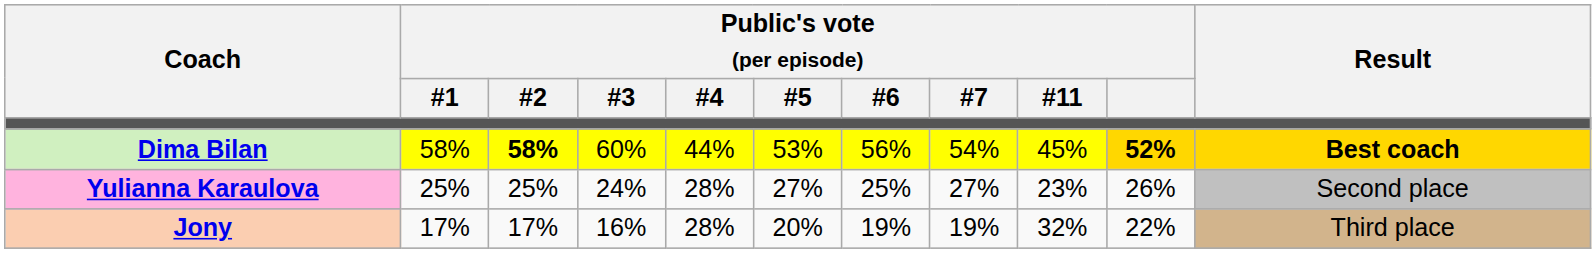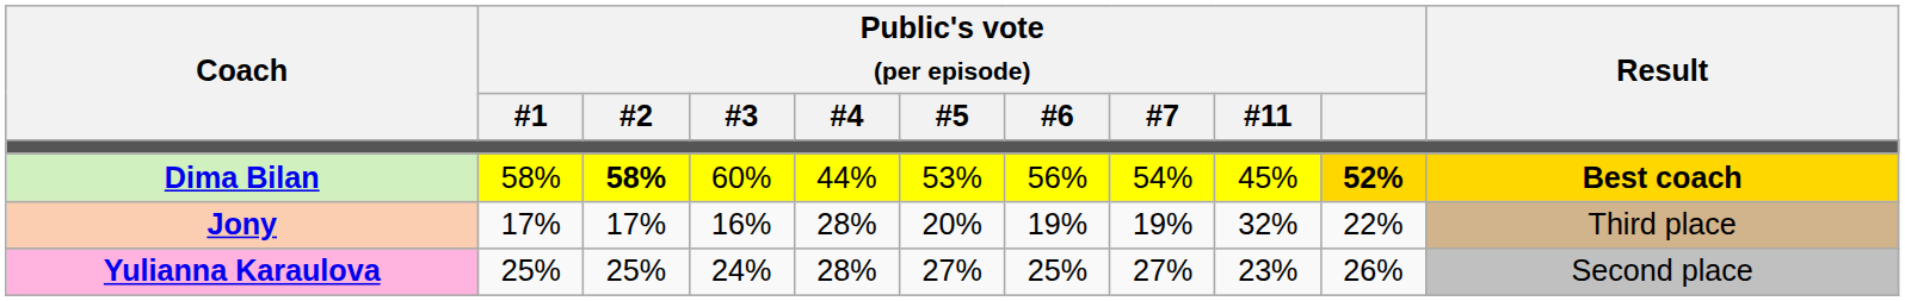 <table class="wikitable sortable" style="text-align:center; width:80%;">
 <tr>
 <th rowspan=2 style="width:10%;">Coach</th>
 <th colspan=9 style="width:10%;">Public's vote<br><sub>(per episode)</sub></th>
 <th rowspan=2 style="width:10%;">Result</th>
 </tr>
 <tr>
 <th>#1</th>
 <th>#2</th>
 <th>#3</th>
 <th>#4</th>
 <th>#5</th>
 <th>#6</th>
 <th>#7</th>
 <th>#11</th>
 <th></th>
 </tr>
 <tr>
 <td colspan=11 style="background:#555;"></td>
 </tr>
 <tr>
 <th style="background:#d0f0c0;"><a href='#'>Dima Bilan</a></th>
 <td bgcolor=yellow>58%</td>
 <td bgcolor=yellow><strong>58%</strong></td>
 <td bgcolor=yellow>60%</td>
 <td bgcolor=yellow>44%</td>
 <td bgcolor=yellow>53%</td>
 <td bgcolor=yellow>56%</td>
 <td bgcolor=yellow>54%</td>
 <td bgcolor=yellow>45%</td>
 <td bgcolor=gold><strong>52%</strong></td>
 <td style="background:gold;"><strong>Best coach</strong></td>
 </tr>
 <tr>
+<th style="background:#fbceb1"><a href='#'>Jony</a></th>
+<td>17%</td>
+<td>17%</td>
+<td>16%</td>
+<td>28%</td>
+<td>20%</td>
+<td>19%</td>
+<td>19%</td>
+<td>32%</td>
+<td>22%</td>
+<td style="background:tan;">Third place</td>
+</tr>
+<tr>
 <th style="background:#ffb3de;"><a href='#'>Yulianna Karaulova</a></th>
 <td>25%</td>
 <td>25%</td>
 <td>24%</td>
 <td>28%</td>
 <td>27%</td>
 <td>25%</td>
 <td>27%</td>
 <td>23%</td>
 <td>26%</td>
 <td style="background:silver;">Second place</td>
 </tr>
-<tr>
-<th style="background:#fbceb1"><a href='#'>Jony</a></th>
-<td>17%</td>
-<td>17%</td>
-<td>16%</td>
-<td>28%</td>
-<td>20%</td>
-<td>19%</td>
-<td>19%</td>
-<td>32%</td>
-<td>22%</td>
-<td style="background:tan;">Third place</td>
-</tr>
 </table>
